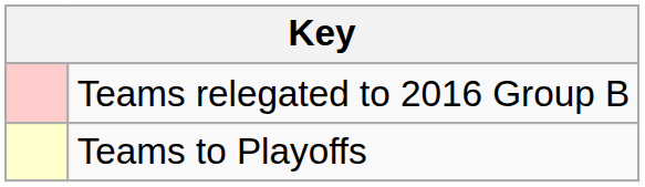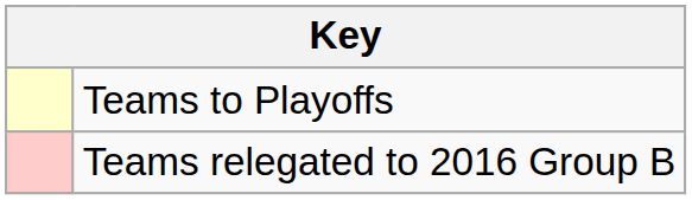 <table class="wikitable" style="text-align: center;">
 <tr>
 <th colspan=2>Key</th>
 </tr>
 <tr>
+<td style="background:#ffffcc; width:20px;"></td>
+<td align=left>Teams to Playoffs</td>
+</tr>
+<tr>
 <td style="background:#ffcccc; width:20px;"></td>
 <td align=left>Teams relegated to 2016 Group B</td>
 </tr>
-<tr>
-<td style="background:#ffffcc; width:20px;"></td>
-<td align=left>Teams to Playoffs</td>
-</tr>
 </table>
